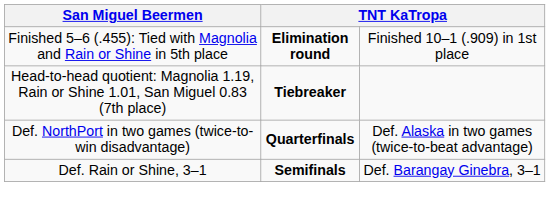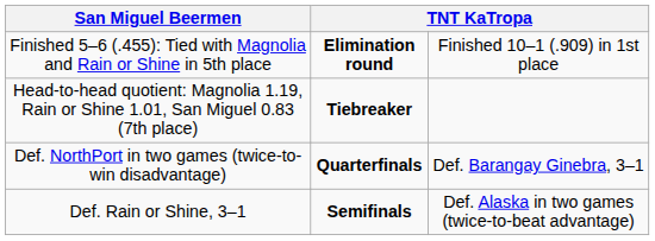 <table class=wikitable style="text-align:center">
 <tr>
 <th colspan=2 width=45%><a href='#'>San Miguel Beermen</a></th>
 <th colspan=2 width=45%><a href='#'>TNT KaTropa</a></th>
 </tr>
 <tr>
 <td>Finished 5–6 (.455): Tied with <a href='#'>Magnolia</a> and <a href='#'>Rain or Shine</a> in 5th place</td>
 <td colspan=2><strong>Elimination round</strong></td>
 <td>Finished 10–1 (.909) in 1st place</td>
 </tr>
 <tr>
 <td>Head-to-head quotient: Magnolia 1.19, Rain or Shine 1.01, San Miguel 0.83 (7th place)</td>
 <td colspan=2><strong>Tiebreaker</strong></td>
 <td></td>
 </tr>
 <tr>
 <td>Def. <a href='#'>NorthPort</a> in two games (twice-to-win disadvantage)</td>
 <td colspan=2><strong>Quarterfinals</strong></td>
-<td>Def. <a href='#'>Alaska</a> in two games (twice-to-beat advantage)</td>
+<td>Def. <a href='#'>Barangay Ginebra</a>, 3–1</td>
 </tr>
 <tr>
 <td>Def. Rain or Shine, 3–1</td>
 <td colspan=2><strong>Semifinals</strong></td>
-<td>Def. <a href='#'>Barangay Ginebra</a>, 3–1</td>
+<td>Def. <a href='#'>Alaska</a> in two games (twice-to-beat advantage)</td>
 </tr>
 </table>
